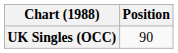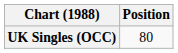 <table class="wikitable plainrowheaders" style="text-align:center">
 <tr>
 <th>Chart (1988)</th>
 <th>Position</th>
 </tr>
 <tr>
 <th scope="row">UK Singles (OCC)</th>
-<td>90</td>
+<td>80</td>
 </tr>
 </table>
